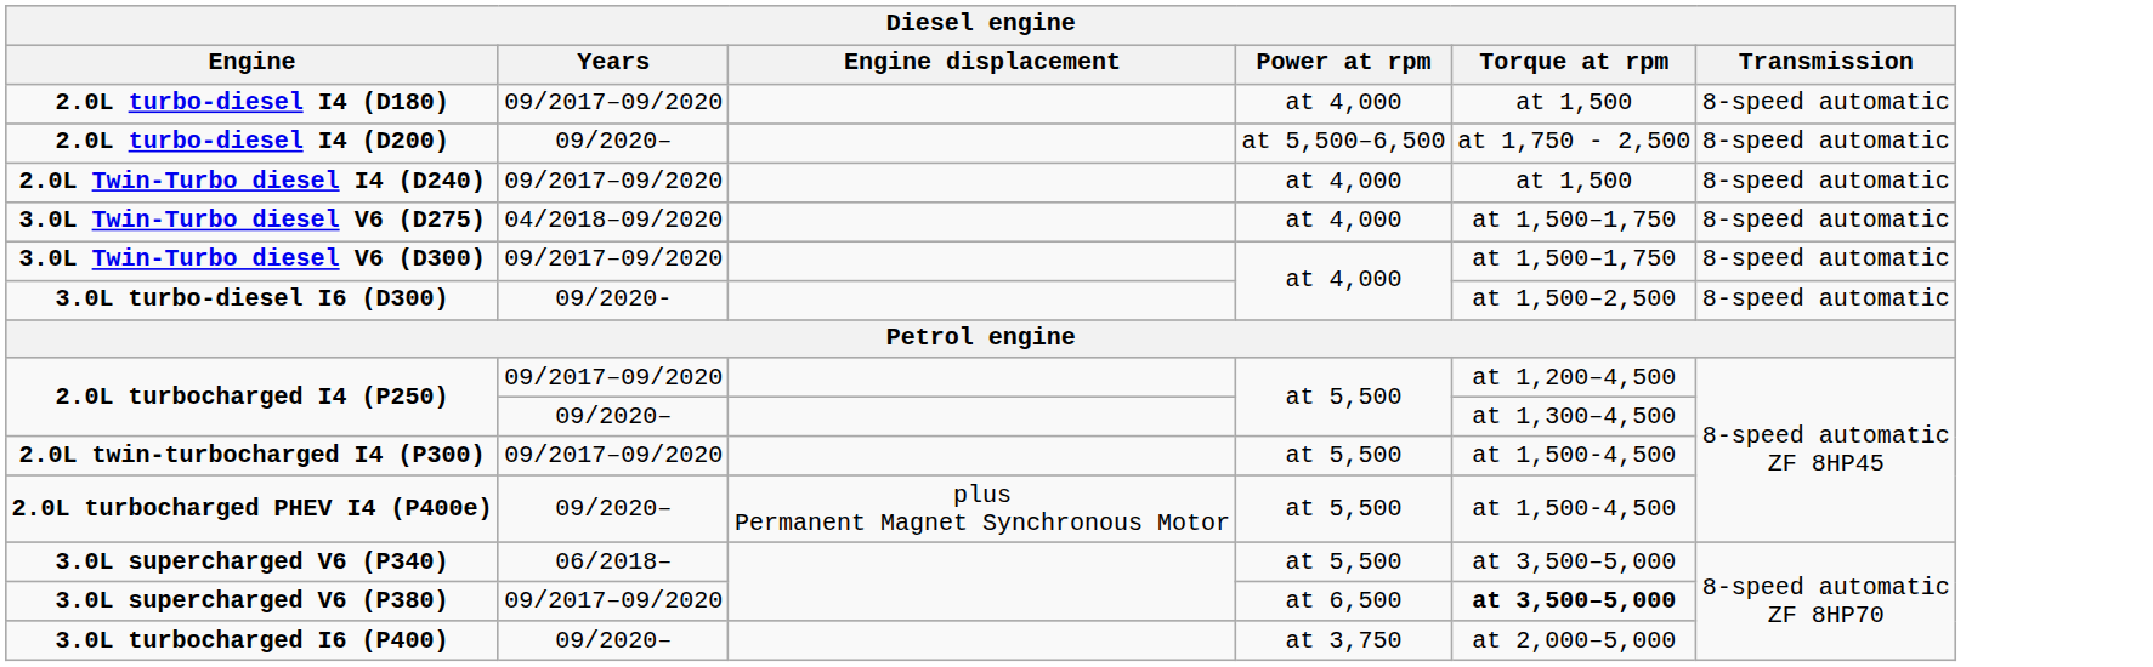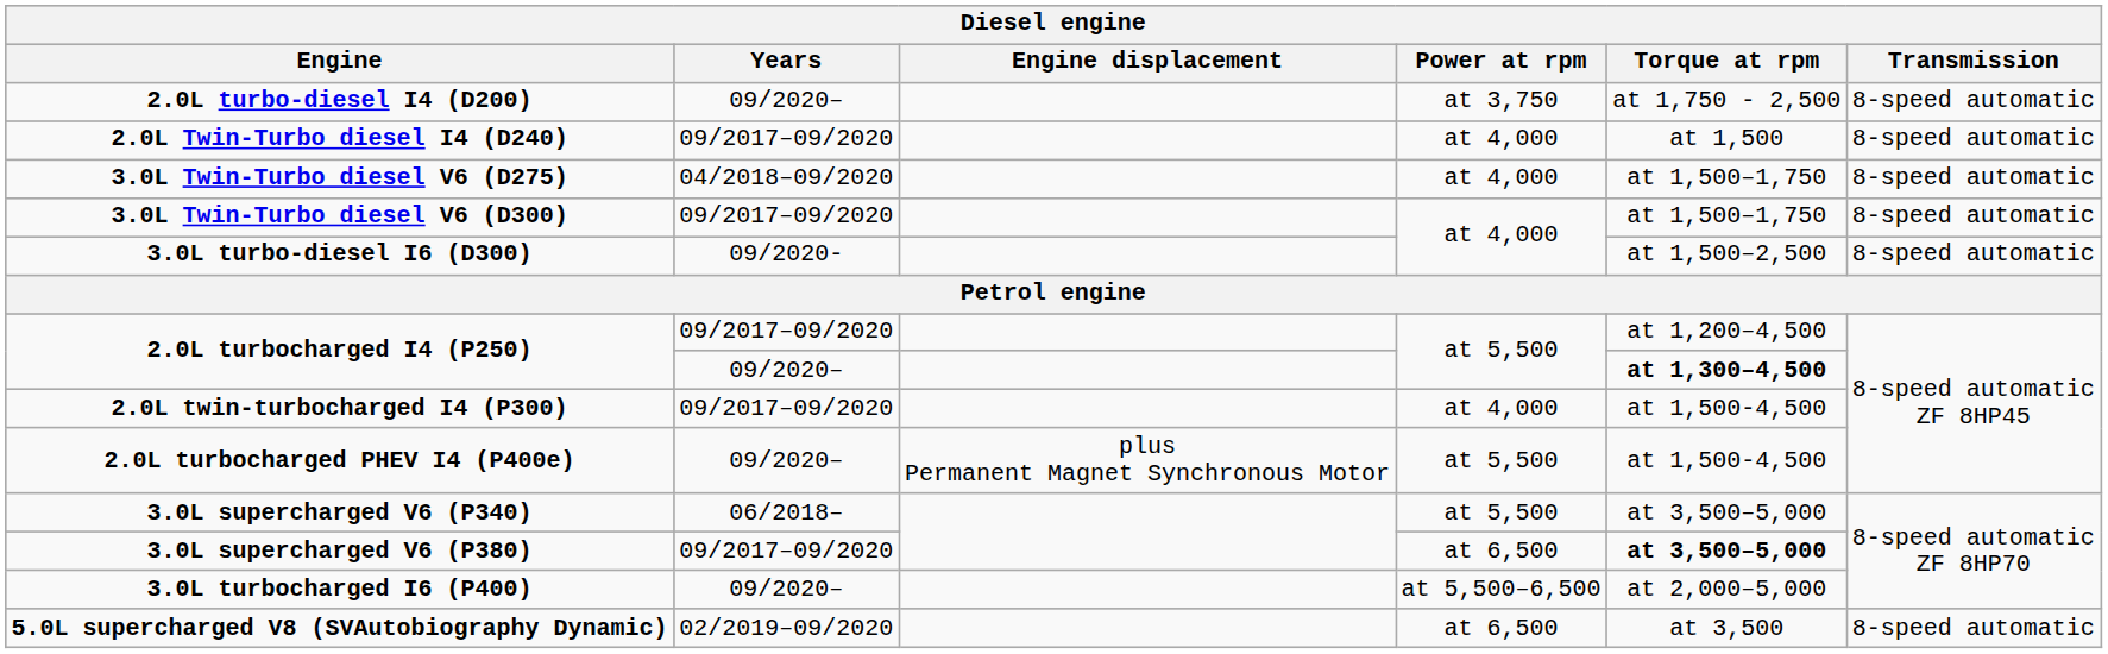 <table class="wikitable" style="text-align: center; font-size:95%;">
 <tr>
 <th colspan="6">Diesel engine</th>
 </tr>
 <tr>
 <th>Engine</th>
 <th>Years</th>
 <th>Engine displacement</th>
 <th>Power at rpm</th>
 <th>Torque at rpm</th>
 <th>Transmission</th>
 </tr>
 <tr>
-<td><strong>2.0L <a href='#'>turbo-diesel</a> I4 (D180)</strong></td>
-<td>09/2017–09/2020</td>
-<td></td>
-<td> at 4,000</td>
-<td> at 1,500</td>
-<td>8-speed automatic</td>
-</tr>
-<tr>
 <td><strong>2.0L <a href='#'>turbo-diesel</a> I4 (D200)</strong></td>
 <td>09/2020–</td>
 <td></td>
-<td> at 5,500–6,500</td>
+<td> at 3,750</td>
 <td> at 1,750 - 2,500</td>
 <td>8-speed automatic</td>
 </tr>
 <tr>
 <td><strong>2.0L <a href='#'>Twin-Turbo diesel</a> I4 (D240)</strong></td>
 <td>09/2017–09/2020</td>
 <td></td>
 <td> at 4,000</td>
 <td> at 1,500</td>
 <td>8-speed automatic</td>
 </tr>
 <tr>
 <td><strong>3.0L <a href='#'>Twin-Turbo diesel</a> V6 (D275)</strong></td>
 <td>04/2018–09/2020</td>
 <td></td>
 <td> at 4,000</td>
 <td> at 1,500–1,750</td>
 <td>8-speed automatic</td>
 </tr>
 <tr>
 <td><strong>3.0L <a href='#'>Twin-Turbo diesel</a> V6 (D300)</strong></td>
 <td>09/2017–09/2020</td>
 <td></td>
 <td rowspan="2"> at 4,000</td>
 <td> at 1,500–1,750</td>
 <td>8-speed automatic</td>
 </tr>
 <tr>
 <td><strong>3.0L turbo-diesel I6 (D300)</strong></td>
 <td>09/2020-</td>
 <td></td>
 <td> at 1,500–2,500</td>
 <td>8-speed automatic</td>
 </tr>
 <tr>
 <th colspan="6">Petrol engine</th>
 </tr>
 <tr>
 <td rowspan="2"><strong>2.0L turbocharged I4 (P250)</strong></td>
 <td>09/2017–09/2020</td>
 <td></td>
 <td rowspan="2"> at 5,500</td>
 <td> at 1,200–4,500</td>
 <td rowspan="4">8-speed automatic<br>ZF 8HP45</td>
 </tr>
 <tr>
 <td>09/2020–</td>
 <td></td>
-<td> at 1,300–4,500</td>
+<td><strong> at 1,300–4,500</strong></td>
 </tr>
 <tr>
 <td><strong>2.0L twin-turbocharged I4 (P300)</strong></td>
 <td>09/2017–09/2020</td>
 <td></td>
-<td> at 5,500</td>
+<td> at 4,000</td>
 <td> at 1,500-4,500</td>
 </tr>
 <tr>
 <td><strong>2.0L turbocharged PHEV I4 (P400e)</strong></td>
 <td>09/2020–</td>
 <td> plus<br>Permanent Magnet Synchronous Motor</td>
 <td> at 5,500</td>
 <td> at 1,500-4,500</td>
 </tr>
 <tr>
 <td><strong>3.0L supercharged V6 (P340)</strong></td>
 <td>06/2018–</td>
 <td rowspan="2"></td>
 <td> at 5,500</td>
 <td> at 3,500–5,000</td>
 <td rowspan="3">8-speed automatic<br>ZF 8HP70</td>
 </tr>
 <tr>
 <td><strong>3.0L supercharged V6 (P380)</strong></td>
 <td>09/2017–09/2020</td>
 <td> at 6,500</td>
 <td><strong> at 3,500–5,000</strong></td>
 </tr>
 <tr>
 <td><strong>3.0L turbocharged I6 (P400)</strong></td>
 <td>09/2020–</td>
 <td></td>
-<td> at 3,750</td>
+<td> at 5,500–6,500</td>
 <td> at 2,000–5,000</td>
 </tr>
+<tr>
+<td><strong>5.0L supercharged V8 (SVAutobiography Dynamic)</strong></td>
+<td>02/2019–09/2020</td>
+<td></td>
+<td> at 6,500</td>
+<td> at 3,500</td>
+<td>8-speed automatic</td>
+</tr>
 </table>
